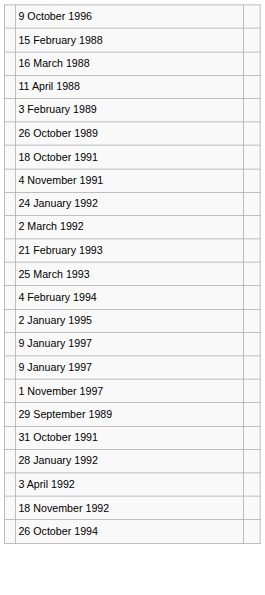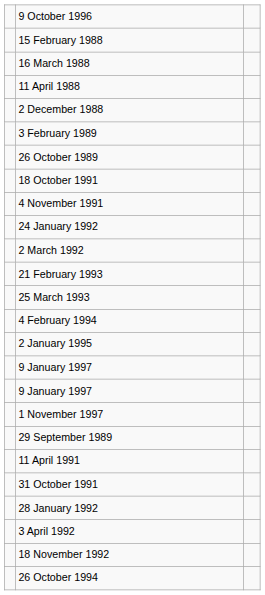 <table class="wikitable" style="font-size: 89%; float: left; width: 24em; margin-right: 1em; line-height: 1.65em">
 <tr>
 <td></td>
 <td>9 October 1996</td>
 <td><small></small> </td>
 </tr>
 <tr>
 <td></td>
 <td>15 February 1988</td>
 <td><small></small> </td>
 </tr>
 <tr>
 <td></td>
 <td>16 March 1988</td>
 <td><small></small> </td>
 </tr>
 <tr>
 <td></td>
 <td>11 April 1988</td>
+<td><small></small> </td>
+</tr>
+<tr>
+<td></td>
+<td>2 December 1988</td>
 <td><small></small> </td>
 </tr>
 <tr>
 <td></td>
 <td>3 February 1989</td>
 <td><small></small> </td>
 </tr>
 <tr>
 <td></td>
 <td>26 October 1989</td>
 <td><small></small> </td>
 </tr>
 <tr>
 <td></td>
 <td>18 October 1991</td>
 <td><small></small> </td>
 </tr>
 <tr>
 <td></td>
 <td>4 November 1991</td>
 <td><small></small> </td>
 </tr>
 <tr>
 <td></td>
 <td>24 January 1992</td>
 <td><small></small> </td>
 </tr>
 <tr>
 <td></td>
 <td>2 March 1992</td>
 <td><small></small> </td>
 </tr>
 <tr>
 <td></td>
 <td>21 February 1993</td>
 <td><small></small> </td>
 </tr>
 <tr>
 <td></td>
 <td>25 March 1993</td>
 <td><small></small> </td>
 </tr>
 <tr>
 <td></td>
 <td>4 February 1994</td>
 <td><small></small> </td>
 </tr>
 <tr>
 <td></td>
 <td>2 January 1995</td>
 <td><small></small> </td>
 </tr>
 <tr>
 <td></td>
 <td>9 January 1997</td>
 <td><small></small> </td>
 </tr>
 <tr>
 <td></td>
 <td>9 January 1997</td>
 <td><small></small> </td>
 </tr>
 <tr>
 <td></td>
 <td>1 November 1997</td>
 <td><small></small> </td>
 </tr>
 <tr>
 <td></td>
 <td>29 September 1989</td>
 <td><small></small> </td>
 </tr>
 <tr>
 <td></td>
+<td>11 April 1991</td>
+<td><small></small> </td>
+</tr>
+<tr>
+<td></td>
 <td>31 October 1991</td>
 <td><small></small> </td>
 </tr>
 <tr>
 <td></td>
 <td>28 January 1992</td>
 <td><small></small> </td>
 </tr>
 <tr>
 <td></td>
 <td>3 April 1992</td>
 <td><small></small> </td>
 </tr>
 <tr>
 <td></td>
 <td>18 November 1992</td>
 <td><small></small> </td>
 </tr>
 <tr>
 <td></td>
 <td>26 October 1994</td>
 <td><small></small> </td>
 </tr>
 </table>
